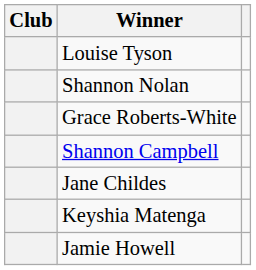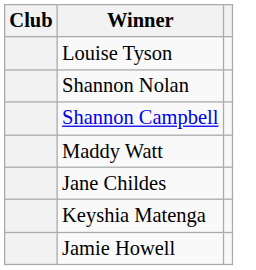 <table class="wikitable plainrowheaders">
 <tr>
 <th>Club</th>
 <th>Winner</th>
 <th></th>
 </tr>
 <tr>
 <th style="text-align:left"></th>
 <td>Louise Tyson</td>
 <td align="center"></td>
 </tr>
 <tr>
 <th style="text-align:left"></th>
 <td>Shannon Nolan</td>
 <td align="center"></td>
 </tr>
 <tr>
 <th style="text-align:left"></th>
-<td>Grace Roberts-White</td>
+<td><a href='#'>Shannon Campbell</a></td>
 <td align="center"></td>
 </tr>
 <tr>
 <th style="text-align:left"></th>
-<td><a href='#'>Shannon Campbell</a></td>
+<td>Maddy Watt</td>
 <td align="center"></td>
 </tr>
 <tr>
 <th style="text-align:left"></th>
 <td>Jane Childes</td>
 <td align="center"></td>
 </tr>
 <tr>
 <th style="text-align:left"></th>
 <td>Keyshia Matenga</td>
 <td align="center"></td>
 </tr>
 <tr>
 <th style="text-align:left"></th>
 <td>Jamie Howell</td>
 <td align="center"></td>
 </tr>
 </table>
